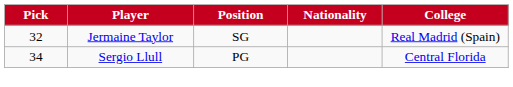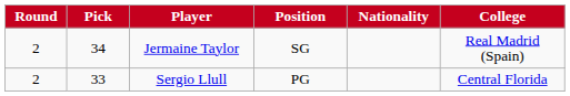 <table class="wikitable sortable sortable">
 <tr>
+<th style="background:#c5001e; color:#ffffff" width="10%">Round</th>
 <th style="background:#c5001e; color:#ffffff" width="10%">Pick</th>
 <th style="background:#c5001e; color:#ffffff" width="20%">Player</th>
 <th style="background:#c5001e; color:#ffffff" width="15%">Position</th>
 <th style="background:#c5001e; color:#ffffff" width="15%">Nationality</th>
 <th style="background:#c5001e; color:#ffffff" width="20%">College</th>
 </tr>
 <tr style="text-align: center">
-<td>32</td>
+<td>2</td>
+<td>34</td>
 <td><a href='#'>Jermaine Taylor</a></td>
 <td>SG</td>
 <td></td>
 <td><a href='#'>Real Madrid</a> (Spain)</td>
 </tr>
 <tr style="text-align: center">
-<td>34</td>
+<td>2</td>
+<td>33</td>
 <td><a href='#'>Sergio Llull</a></td>
 <td>PG</td>
 <td></td>
 <td><a href='#'>Central Florida</a></td>
 </tr>
 </table>
